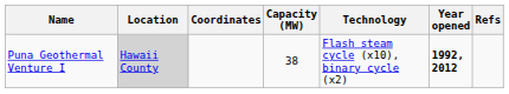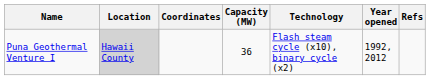 <table class="wikitable sortable">
 <tr>
 <th>Name</th>
 <th>Location</th>
 <th>Coordinates</th>
 <th>Capacity<br>(MW)</th>
 <th>Technology</th>
 <th>Year<br>opened</th>
 <th>Refs</th>
 </tr>
 <tr>
 <td><a href='#'>Puna Geothermal Venture I</a></td>
 <td style="background: lightgrey;"><a href='#'>Hawaii County</a></td>
 <td></td>
-<td align="center">38</td>
+<td align="center">36</td>
 <td><a href='#'>Flash steam cycle</a> (x10),<br><a href='#'>binary cycle</a> (x2)</td>
-<td><strong>1992,<br>2012</strong></td>
+<td>1992,<br>2012</td>
 <td></td>
 </tr>
 </table>
